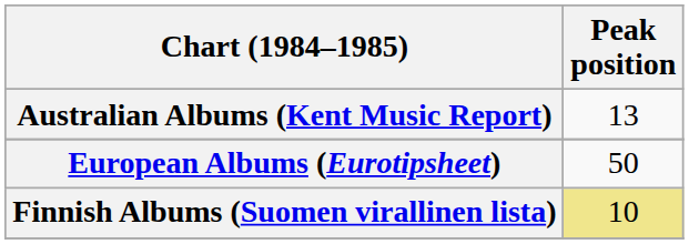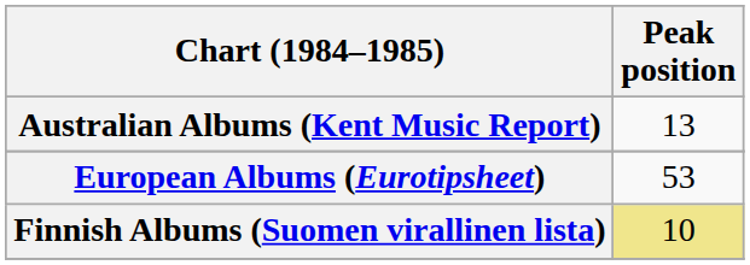 <table class="wikitable sortable plainrowheaders" style="text-align:center">
 <tr>
 <th scope="col">Chart (1984–1985)</th>
 <th scope="col">Peak<br>position</th>
 </tr>
 <tr>
 <th scope="row">Australian Albums (<a href='#'>Kent Music Report</a>)</th>
 <td>13</td>
 </tr>
 <tr>
 </tr>
 <tr>
 </tr>
 <tr>
 <th scope="row"><a href='#'>European Albums</a> (<em><a href='#'>Eurotipsheet</a></em>)</th>
-<td>50</td>
+<td>53</td>
 </tr>
 <tr>
 <th scope="row">Finnish Albums (<a href='#'>Suomen virallinen lista</a>)</th>
 <td style="background: khaki;">10</td>
 </tr>
 <tr>
 </tr>
 <tr>
 </tr>
 <tr>
 </tr>
 <tr>
 </tr>
 <tr>
 </tr>
 </table>
